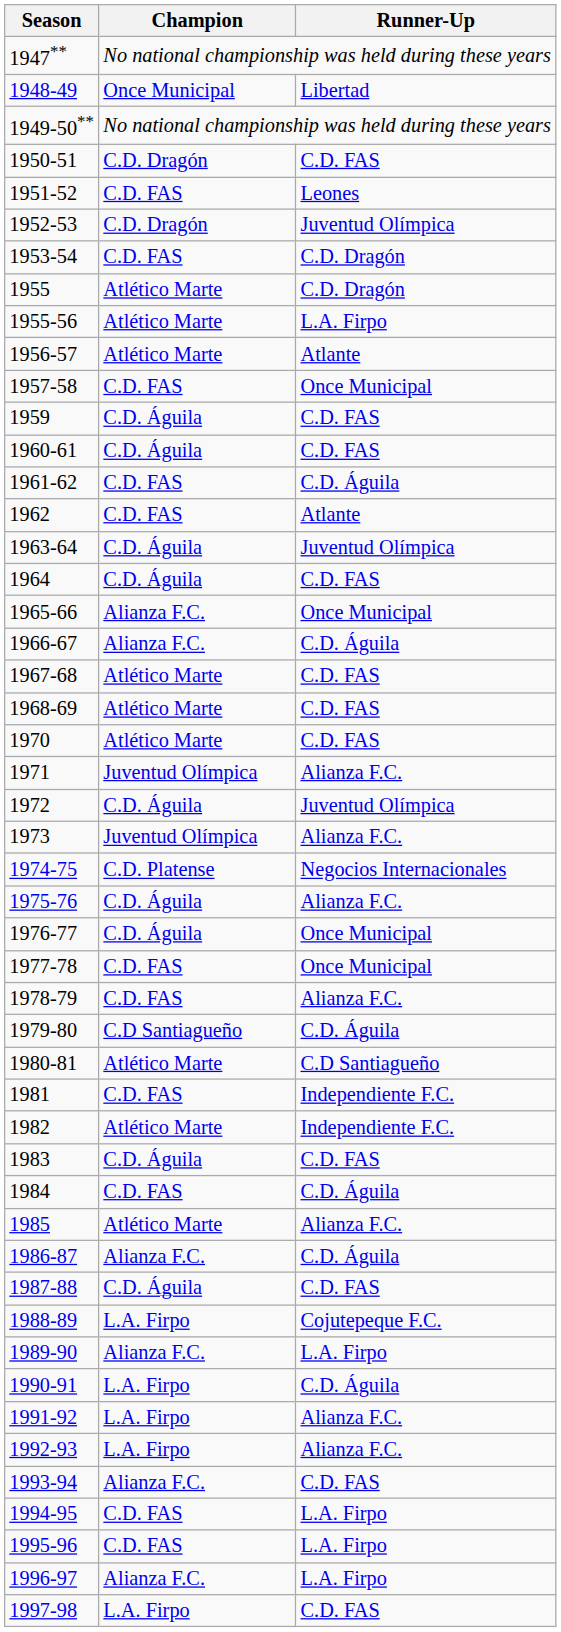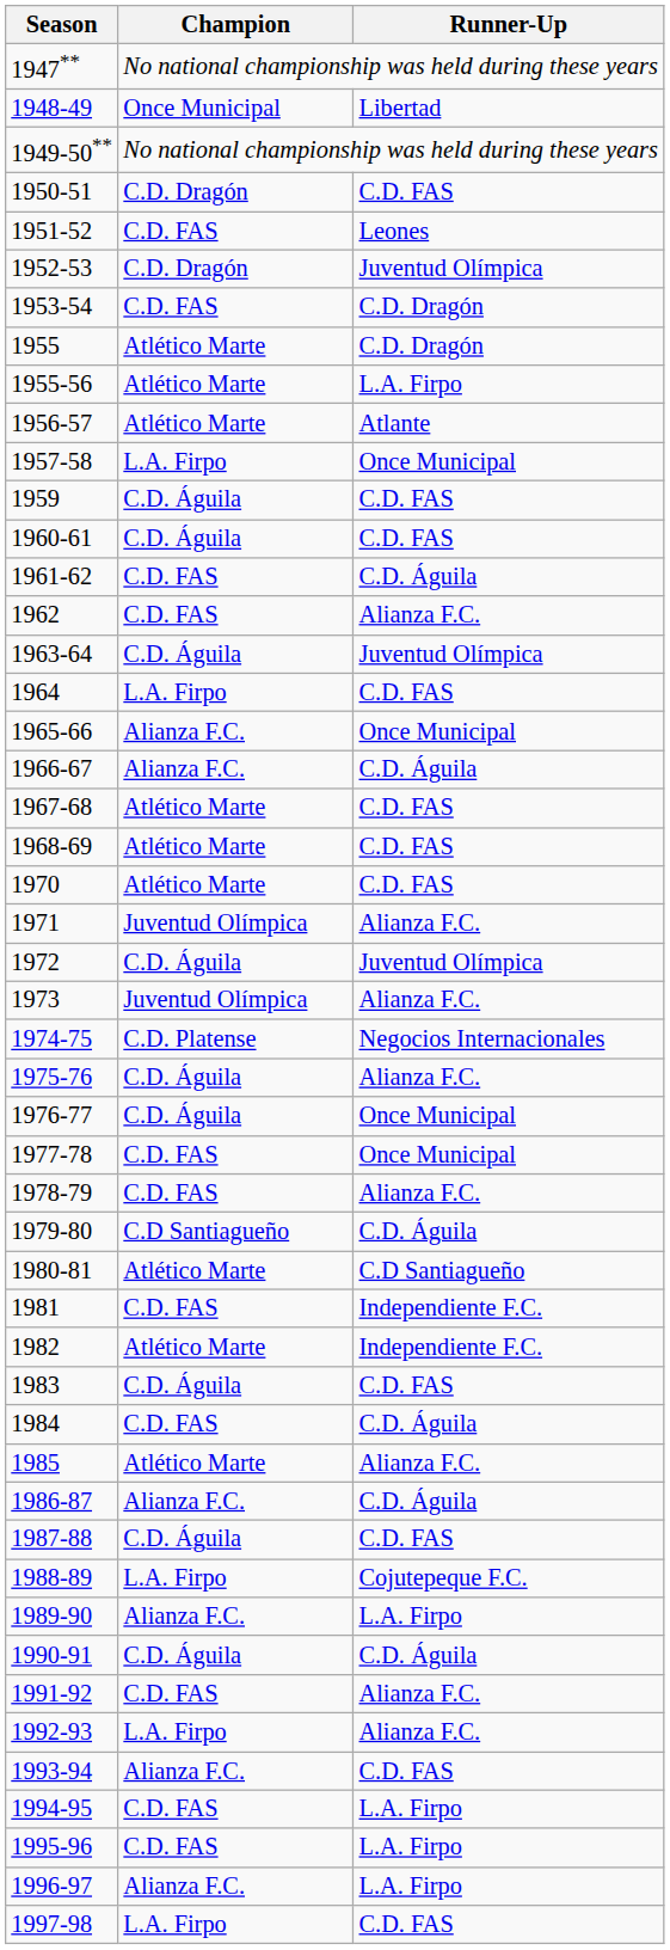 <table class="wikitable">
 <tr>
 <th>Season</th>
 <th>Champion</th>
 <th>Runner-Up</th>
 </tr>
 <tr>
 <td>1947<sup>**</sup></td>
 <td colspan=2><em>No national championship was held during these years</em></td>
 </tr>
 <tr>
 <td><a href='#'>1948-49</a></td>
 <td><a href='#'>Once Municipal</a></td>
 <td><a href='#'>Libertad</a></td>
 </tr>
 <tr>
 <td>1949-50<sup>**</sup></td>
 <td colspan=2><em>No national championship was held during these years</em></td>
 </tr>
 <tr>
 <td>1950-51</td>
 <td><a href='#'>C.D. Dragón</a></td>
 <td><a href='#'>C.D. FAS</a></td>
 </tr>
 <tr>
 <td>1951-52</td>
 <td><a href='#'>C.D. FAS</a></td>
 <td><a href='#'>Leones</a></td>
 </tr>
 <tr>
 <td>1952-53</td>
 <td><a href='#'>C.D. Dragón</a></td>
 <td><a href='#'>Juventud Olímpica</a></td>
 </tr>
 <tr>
 <td>1953-54</td>
 <td><a href='#'>C.D. FAS</a></td>
 <td><a href='#'>C.D. Dragón</a></td>
 </tr>
 <tr>
 <td>1955</td>
 <td><a href='#'>Atlético Marte</a></td>
 <td><a href='#'>C.D. Dragón</a></td>
 </tr>
 <tr>
 <td>1955-56</td>
 <td><a href='#'>Atlético Marte</a></td>
 <td><a href='#'>L.A. Firpo</a></td>
 </tr>
 <tr>
 <td>1956-57</td>
 <td><a href='#'>Atlético Marte</a></td>
 <td><a href='#'>Atlante</a></td>
 </tr>
 <tr>
 <td>1957-58</td>
-<td><a href='#'>C.D. FAS</a></td>
+<td><a href='#'>L.A. Firpo</a></td>
 <td><a href='#'>Once Municipal</a></td>
 </tr>
 <tr>
 <td>1959</td>
 <td><a href='#'>C.D. Águila</a></td>
 <td><a href='#'>C.D. FAS</a></td>
 </tr>
 <tr>
 <td>1960-61</td>
 <td><a href='#'>C.D. Águila</a></td>
 <td><a href='#'>C.D. FAS</a></td>
 </tr>
 <tr>
 <td>1961-62</td>
 <td><a href='#'>C.D. FAS</a></td>
 <td><a href='#'>C.D. Águila</a></td>
 </tr>
 <tr>
 <td>1962</td>
 <td><a href='#'>C.D. FAS</a></td>
-<td><a href='#'>Atlante</a></td>
+<td><a href='#'>Alianza F.C.</a></td>
 </tr>
 <tr>
 <td>1963-64</td>
 <td><a href='#'>C.D. Águila</a></td>
 <td><a href='#'>Juventud Olímpica</a></td>
 </tr>
 <tr>
 <td>1964</td>
-<td><a href='#'>C.D. Águila</a></td>
+<td><a href='#'>L.A. Firpo</a></td>
 <td><a href='#'>C.D. FAS</a></td>
 </tr>
 <tr>
 <td>1965-66</td>
 <td><a href='#'>Alianza F.C.</a></td>
 <td><a href='#'>Once Municipal</a></td>
 </tr>
 <tr>
 <td>1966-67</td>
 <td><a href='#'>Alianza F.C.</a></td>
 <td><a href='#'>C.D. Águila</a></td>
 </tr>
 <tr>
 <td>1967-68</td>
 <td><a href='#'>Atlético Marte</a></td>
 <td><a href='#'>C.D. FAS</a></td>
 </tr>
 <tr>
 <td>1968-69</td>
 <td><a href='#'>Atlético Marte</a></td>
 <td><a href='#'>C.D. FAS</a></td>
 </tr>
 <tr>
 <td>1970</td>
 <td><a href='#'>Atlético Marte</a></td>
 <td><a href='#'>C.D. FAS</a></td>
 </tr>
 <tr>
 <td>1971</td>
 <td><a href='#'>Juventud Olímpica</a></td>
 <td><a href='#'>Alianza F.C.</a></td>
 </tr>
 <tr>
 <td>1972</td>
 <td><a href='#'>C.D. Águila</a></td>
 <td><a href='#'>Juventud Olímpica</a></td>
 </tr>
 <tr>
 <td>1973</td>
 <td><a href='#'>Juventud Olímpica</a></td>
 <td><a href='#'>Alianza F.C.</a></td>
 </tr>
 <tr>
 <td><a href='#'>1974-75</a></td>
 <td><a href='#'>C.D. Platense</a></td>
 <td><a href='#'>Negocios Internacionales</a></td>
 </tr>
 <tr>
 <td><a href='#'>1975-76</a></td>
 <td><a href='#'>C.D. Águila</a></td>
 <td><a href='#'>Alianza F.C.</a></td>
 </tr>
 <tr>
 <td>1976-77</td>
 <td><a href='#'>C.D. Águila</a></td>
 <td><a href='#'>Once Municipal</a></td>
 </tr>
 <tr>
 <td>1977-78</td>
 <td><a href='#'>C.D. FAS</a></td>
 <td><a href='#'>Once Municipal</a></td>
 </tr>
 <tr>
 <td>1978-79</td>
 <td><a href='#'>C.D. FAS</a></td>
 <td><a href='#'>Alianza F.C.</a></td>
 </tr>
 <tr>
 <td>1979-80</td>
 <td><a href='#'>C.D Santiagueño</a></td>
 <td><a href='#'>C.D. Águila</a></td>
 </tr>
 <tr>
 <td>1980-81</td>
 <td><a href='#'>Atlético Marte</a></td>
 <td><a href='#'>C.D Santiagueño</a></td>
 </tr>
 <tr>
 <td>1981</td>
 <td><a href='#'>C.D. FAS</a></td>
 <td><a href='#'>Independiente F.C.</a></td>
 </tr>
 <tr>
 <td>1982</td>
 <td><a href='#'>Atlético Marte</a></td>
 <td><a href='#'>Independiente F.C.</a></td>
 </tr>
 <tr>
 <td>1983</td>
 <td><a href='#'>C.D. Águila</a></td>
 <td><a href='#'>C.D. FAS</a></td>
 </tr>
 <tr>
 <td>1984</td>
 <td><a href='#'>C.D. FAS</a></td>
 <td><a href='#'>C.D. Águila</a></td>
 </tr>
 <tr>
 <td><a href='#'>1985</a></td>
 <td><a href='#'>Atlético Marte</a></td>
 <td><a href='#'>Alianza F.C.</a></td>
 </tr>
 <tr>
 <td><a href='#'>1986-87</a></td>
 <td><a href='#'>Alianza F.C.</a></td>
 <td><a href='#'>C.D. Águila</a></td>
 </tr>
 <tr>
 <td><a href='#'>1987-88</a></td>
 <td><a href='#'>C.D. Águila</a></td>
 <td><a href='#'>C.D. FAS</a></td>
 </tr>
 <tr>
 <td><a href='#'>1988-89</a></td>
 <td><a href='#'>L.A. Firpo</a></td>
 <td><a href='#'>Cojutepeque F.C.</a></td>
 </tr>
 <tr>
 <td><a href='#'>1989-90</a></td>
 <td><a href='#'>Alianza F.C.</a></td>
 <td><a href='#'>L.A. Firpo</a></td>
 </tr>
 <tr>
 <td><a href='#'>1990-91</a></td>
-<td><a href='#'>L.A. Firpo</a></td>
+<td><a href='#'>C.D. Águila</a></td>
 <td><a href='#'>C.D. Águila</a></td>
 </tr>
 <tr>
 <td><a href='#'>1991-92</a></td>
-<td><a href='#'>L.A. Firpo</a></td>
+<td><a href='#'>C.D. FAS</a></td>
 <td><a href='#'>Alianza F.C.</a></td>
 </tr>
 <tr>
 <td><a href='#'>1992-93</a></td>
 <td><a href='#'>L.A. Firpo</a></td>
 <td><a href='#'>Alianza F.C.</a></td>
 </tr>
 <tr>
 <td><a href='#'>1993-94</a></td>
 <td><a href='#'>Alianza F.C.</a></td>
 <td><a href='#'>C.D. FAS</a></td>
 </tr>
 <tr>
 <td><a href='#'>1994-95</a></td>
 <td><a href='#'>C.D. FAS</a></td>
 <td><a href='#'>L.A. Firpo</a></td>
 </tr>
 <tr>
 <td><a href='#'>1995-96</a></td>
 <td><a href='#'>C.D. FAS</a></td>
 <td><a href='#'>L.A. Firpo</a></td>
 </tr>
 <tr>
 <td><a href='#'>1996-97</a></td>
 <td><a href='#'>Alianza F.C.</a></td>
 <td><a href='#'>L.A. Firpo</a></td>
 </tr>
 <tr>
 <td><a href='#'>1997-98</a></td>
 <td><a href='#'>L.A. Firpo</a></td>
 <td><a href='#'>C.D. FAS</a></td>
 </tr>
 </table>
